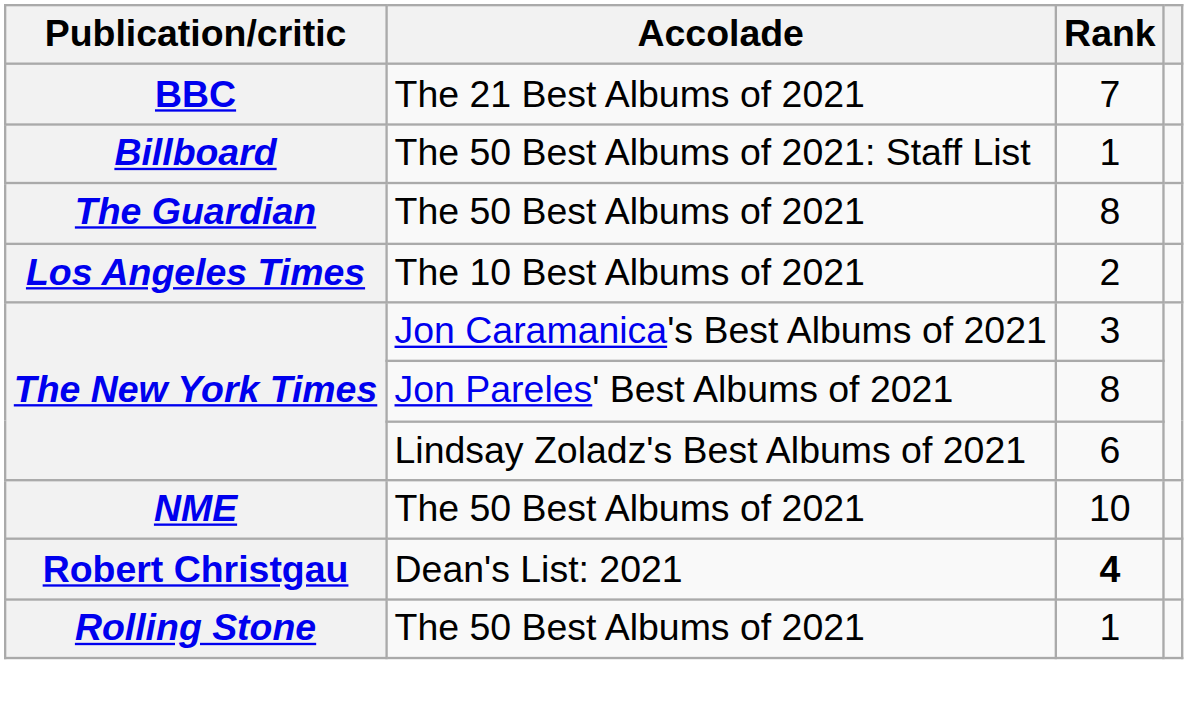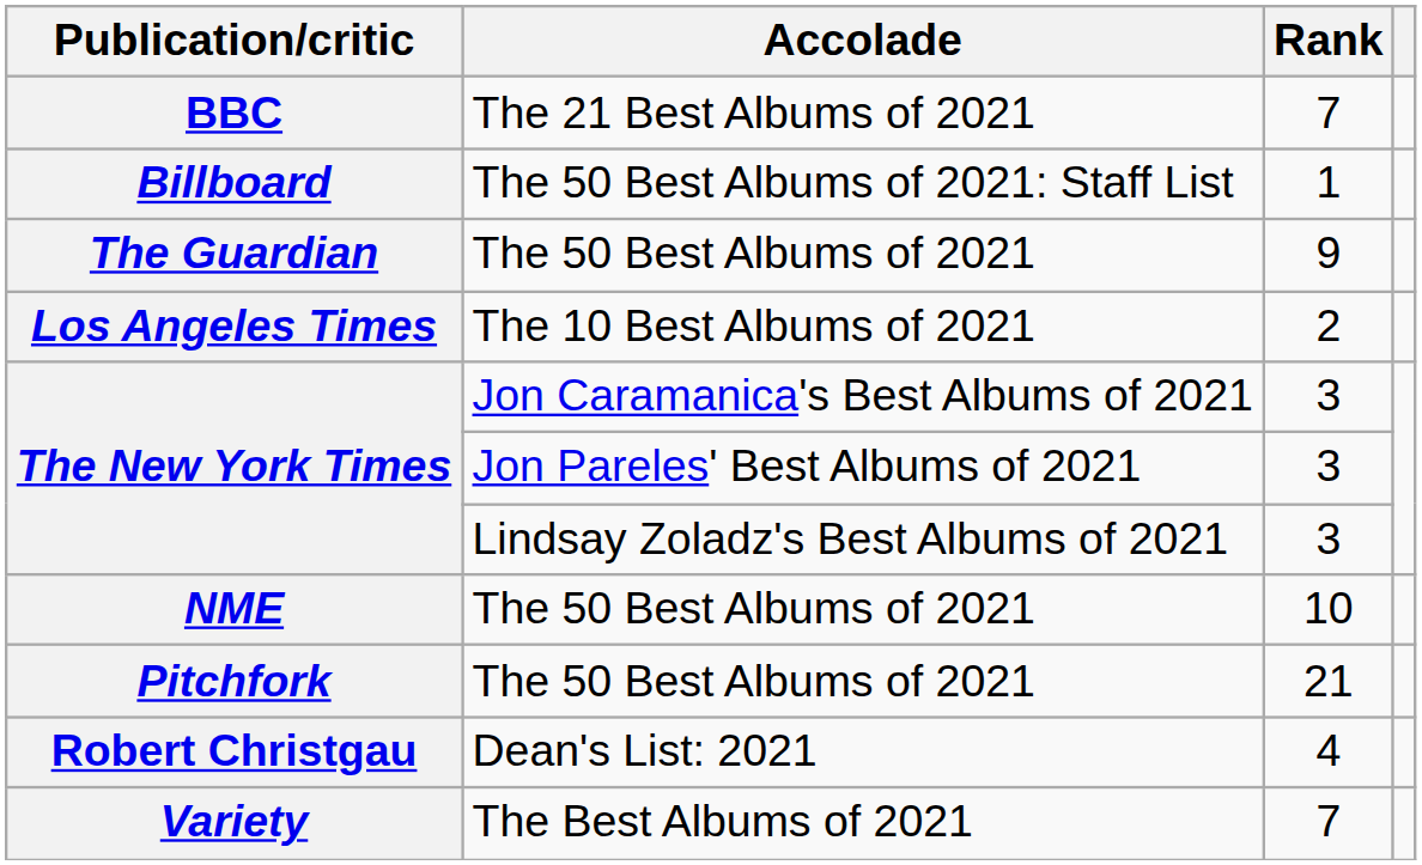 <table class="wikitable sortable plainrowheaders">
 <tr>
 <th>Publication/critic</th>
 <th>Accolade</th>
 <th>Rank</th>
 <th class="unsortable"></th>
 </tr>
 <tr>
 <th scope="row"><a href='#'>BBC</a></th>
 <td>The 21 Best Albums of 2021</td>
 <td style="text-align: center;">7</td>
 <td style="text-align: center;"></td>
 </tr>
 <tr>
 <th scope="row"><em><a href='#'>Billboard</a></em></th>
 <td>The 50 Best Albums of 2021: Staff List</td>
 <td style="text-align: center;">1</td>
 <td style="text-align: center;"></td>
 </tr>
 <tr>
 <th scope="row"><em><a href='#'>The Guardian</a></em></th>
 <td>The 50 Best Albums of 2021</td>
-<td style="text-align: center;">8</td>
+<td style="text-align: center;">9</td>
 <td style="text-align: center;"></td>
 </tr>
 <tr>
 <th scope="row"><em><a href='#'>Los Angeles Times</a></em></th>
 <td>The 10 Best Albums of 2021</td>
 <td style="text-align: center;">2</td>
 <td style="text-align: center;"></td>
 </tr>
 <tr>
 <th scope="row" rowspan="3"><em><a href='#'>The New York Times</a></em></th>
 <td><a href='#'>Jon Caramanica</a>'s Best Albums of 2021</td>
 <td style="text-align: center;">3</td>
 <td rowspan="3" style="text-align: center;"></td>
 </tr>
 <tr>
 <td><a href='#'>Jon Pareles</a>' Best Albums of 2021</td>
-<td style="text-align: center;">8</td>
+<td style="text-align: center;">3</td>
 </tr>
 <tr>
 <td>Lindsay Zoladz's Best Albums of 2021</td>
-<td style="text-align: center;">6</td>
+<td style="text-align: center;">3</td>
 </tr>
 <tr>
 <th scope="row"><em><a href='#'>NME</a></em></th>
 <td>The 50 Best Albums of 2021</td>
 <td style="text-align: center;">10</td>
 <td style="text-align: center;"></td>
 </tr>
 <tr>
-<th scope="row"><a href='#'>Robert Christgau</a></th>
-<td>Dean's List: 2021</td>
-<td style="text-align: center;"><strong>4</strong></td>
+<th scope="row"><em><a href='#'>Pitchfork</a></em></th>
+<td>The 50 Best Albums of 2021</td>
+<td style="text-align: center;">21</td>
 <td style="text-align: center;"></td>
 </tr>
 <tr>
-<th scope="row"><em><a href='#'>Rolling Stone</a></em></th>
-<td>The 50 Best Albums of 2021</td>
-<td style="text-align: center;">1</td>
+<th scope="row"><a href='#'>Robert Christgau</a></th>
+<td>Dean's List: 2021</td>
+<td style="text-align: center;">4</td>
+<td style="text-align: center;"></td>
+</tr>
+<tr>
+<th scope="row"><em><a href='#'>Variety</a></em></th>
+<td>The Best Albums of 2021</td>
+<td style="text-align: center;">7</td>
 <td style="text-align: center;"></td>
 </tr>
 </table>
